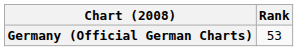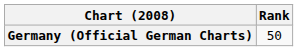 <table class="wikitable plainrowheaders" style="text-align:center">
 <tr>
 <th scope="col">Chart (2008)</th>
 <th scope="col">Rank</th>
 </tr>
 <tr>
 <th scope="row">Germany (Official German Charts)</th>
-<td style="text-align:center;">53</td>
+<td style="text-align:center;">50</td>
 </tr>
 </table>
